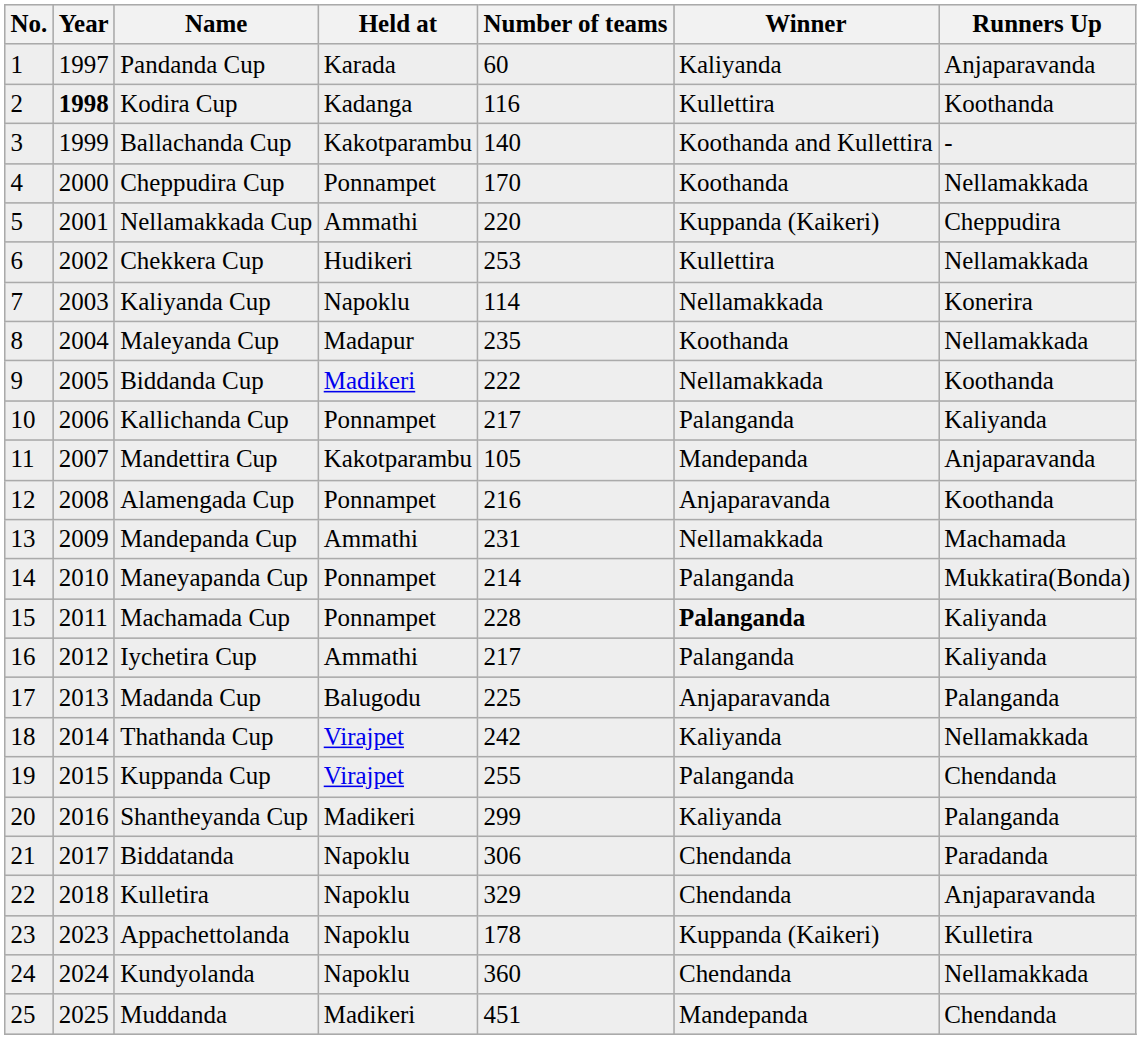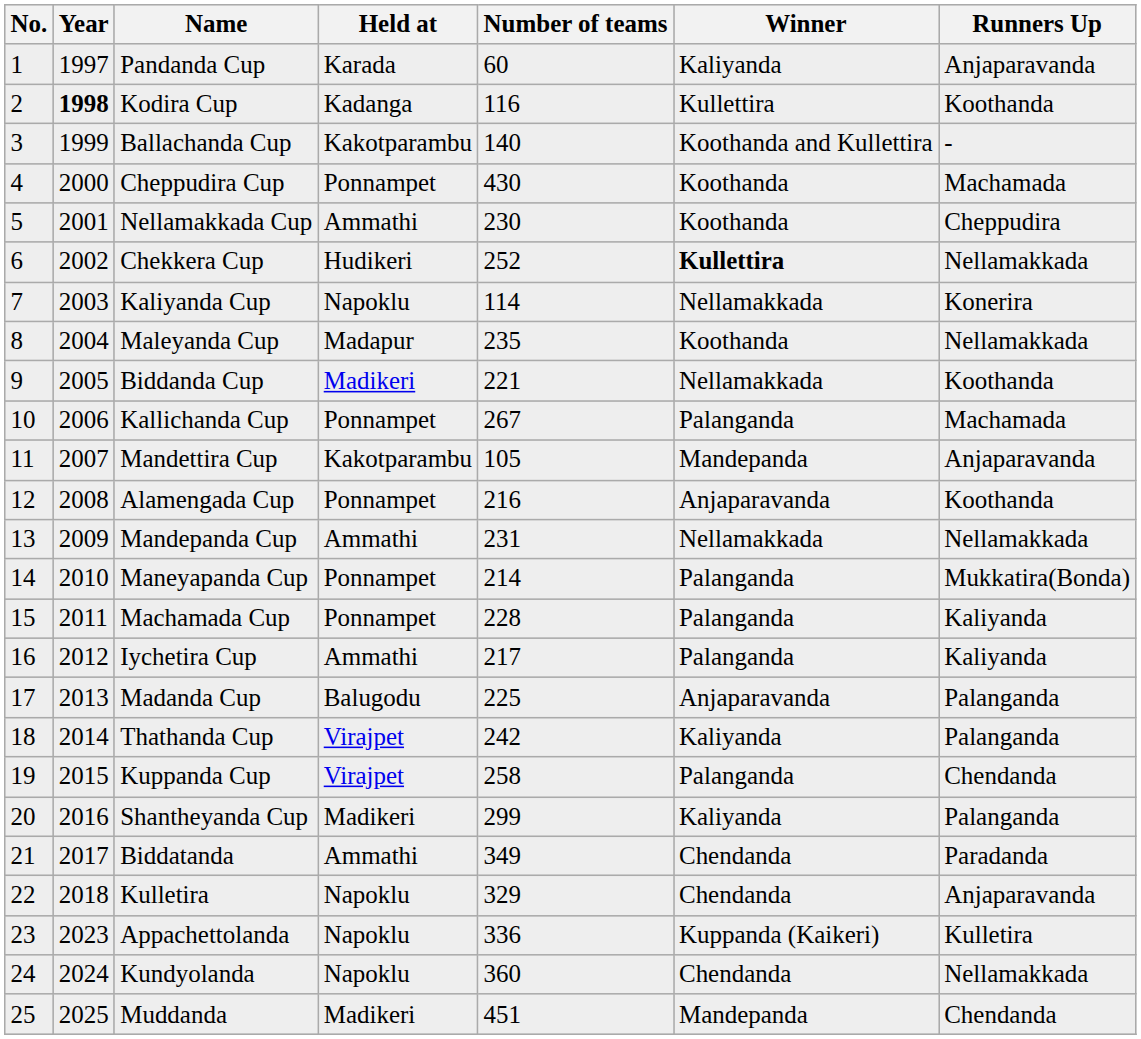 <table class="wikitable sortable" border="0" bgcolor="#F5F5F5">
 <tr>
 <th>No.</th>
 <th>Year</th>
 <th>Name</th>
 <th>Held at</th>
 <th>Number of teams</th>
 <th>Winner</th>
 <th>Runners Up</th>
 </tr>
 <tr bgcolor=#eeeeee>
 <td>1</td>
 <td>1997</td>
 <td>Pandanda Cup</td>
 <td>Karada</td>
 <td>60</td>
 <td>Kaliyanda</td>
 <td>Anjaparavanda</td>
 </tr>
 <tr bgcolor=#eeeeee>
 <td>2</td>
 <td><strong>1998</strong></td>
 <td>Kodira Cup</td>
 <td>Kadanga</td>
 <td>116</td>
 <td>Kullettira</td>
 <td>Koothanda</td>
 </tr>
 <tr bgcolor=#eeeeee>
 <td>3</td>
 <td>1999</td>
 <td>Ballachanda Cup</td>
 <td>Kakotparambu</td>
 <td>140</td>
 <td>Koothanda and Kullettira</td>
 <td>-</td>
 </tr>
 <tr bgcolor=#eeeeee>
 <td>4</td>
 <td>2000</td>
 <td>Cheppudira Cup</td>
 <td>Ponnampet</td>
-<td>170</td>
+<td>430</td>
 <td>Koothanda</td>
-<td>Nellamakkada</td>
+<td>Machamada</td>
 </tr>
 <tr bgcolor=#eeeeee>
 <td>5</td>
 <td>2001</td>
 <td>Nellamakkada Cup</td>
 <td>Ammathi</td>
-<td>220</td>
-<td>Kuppanda (Kaikeri)</td>
+<td>230</td>
+<td>Koothanda</td>
 <td>Cheppudira</td>
 </tr>
 <tr bgcolor=#eeeeee>
 <td>6</td>
 <td>2002</td>
 <td>Chekkera Cup</td>
 <td>Hudikeri</td>
-<td>253</td>
-<td>Kullettira</td>
+<td>252</td>
+<td><strong>Kullettira</strong></td>
 <td>Nellamakkada</td>
 </tr>
 <tr bgcolor=#eeeeee>
 <td>7</td>
 <td>2003</td>
 <td>Kaliyanda Cup</td>
 <td>Napoklu</td>
 <td>114</td>
 <td>Nellamakkada</td>
 <td>Konerira</td>
 </tr>
 <tr bgcolor=#eeeeee>
 <td>8</td>
 <td>2004</td>
 <td>Maleyanda Cup</td>
 <td>Madapur</td>
 <td>235</td>
 <td>Koothanda</td>
 <td>Nellamakkada</td>
 </tr>
 <tr bgcolor=#eeeeee>
 <td>9</td>
 <td>2005</td>
 <td>Biddanda Cup</td>
 <td><a href='#'>Madikeri</a></td>
-<td>222</td>
+<td>221</td>
 <td>Nellamakkada</td>
 <td>Koothanda</td>
 </tr>
 <tr bgcolor=#eeeeee>
 <td>10</td>
 <td>2006</td>
 <td>Kallichanda Cup</td>
 <td>Ponnampet</td>
-<td>217</td>
+<td>267</td>
 <td>Palanganda</td>
-<td>Kaliyanda</td>
+<td>Machamada</td>
 </tr>
 <tr bgcolor=#eeeeee>
 <td>11</td>
 <td>2007</td>
 <td>Mandettira Cup</td>
 <td>Kakotparambu</td>
 <td>105</td>
 <td>Mandepanda</td>
 <td>Anjaparavanda</td>
 </tr>
 <tr bgcolor=#eeeeee>
 <td>12</td>
 <td>2008</td>
 <td>Alamengada Cup</td>
 <td>Ponnampet</td>
 <td>216</td>
 <td>Anjaparavanda</td>
 <td>Koothanda</td>
 </tr>
 <tr bgcolor=#eeeeee>
 <td>13</td>
 <td>2009</td>
 <td>Mandepanda Cup</td>
 <td>Ammathi</td>
 <td>231</td>
 <td>Nellamakkada</td>
-<td>Machamada</td>
+<td>Nellamakkada</td>
 </tr>
 <tr bgcolor=#eeeeee>
 <td>14</td>
 <td>2010</td>
 <td>Maneyapanda Cup </td>
 <td>Ponnampet</td>
 <td>214</td>
 <td>Palanganda</td>
 <td>Mukkatira(Bonda)</td>
 </tr>
 <tr bgcolor=#eeeeee>
 <td>15</td>
 <td>2011</td>
 <td>Machamada Cup </td>
 <td>Ponnampet</td>
 <td>228</td>
-<td><strong>Palanganda</strong></td>
+<td>Palanganda</td>
 <td>Kaliyanda</td>
 </tr>
 <tr bgcolor=#eeeeee>
 <td>16</td>
 <td>2012</td>
 <td>Iychetira Cup</td>
 <td>Ammathi</td>
 <td>217</td>
 <td>Palanganda</td>
 <td>Kaliyanda</td>
 </tr>
 <tr bgcolor=#eeeeee>
 <td>17</td>
 <td>2013</td>
 <td>Madanda Cup</td>
 <td>Balugodu</td>
 <td>225</td>
 <td>Anjaparavanda</td>
 <td>Palanganda</td>
 </tr>
 <tr bgcolor=#eeeeee>
 <td>18</td>
 <td>2014</td>
 <td>Thathanda Cup</td>
 <td><a href='#'>Virajpet</a></td>
 <td>242</td>
 <td>Kaliyanda</td>
-<td>Nellamakkada</td>
+<td>Palanganda</td>
 </tr>
 <tr bgcolor=#eeeeee>
 <td>19</td>
 <td>2015</td>
 <td>Kuppanda Cup</td>
 <td><a href='#'>Virajpet</a></td>
-<td>255</td>
+<td>258</td>
 <td>Palanganda</td>
 <td>Chendanda</td>
 </tr>
 <tr bgcolor=#eeeeee>
 <td>20</td>
 <td>2016</td>
 <td>Shantheyanda Cup</td>
 <td>Madikeri</td>
 <td>299</td>
 <td>Kaliyanda</td>
 <td>Palanganda</td>
 </tr>
 <tr bgcolor=#eeeeee>
 <td>21</td>
 <td>2017</td>
 <td>Biddatanda</td>
-<td>Napoklu</td>
-<td>306</td>
+<td>Ammathi</td>
+<td>349</td>
 <td>Chendanda</td>
 <td>Paradanda</td>
 </tr>
 <tr bgcolor=#eeeeee>
 <td>22</td>
 <td>2018</td>
 <td>Kulletira</td>
 <td>Napoklu</td>
 <td>329</td>
 <td>Chendanda</td>
 <td>Anjaparavanda</td>
 </tr>
 <tr bgcolor=#eeeeee>
 <td>23</td>
 <td>2023</td>
 <td>Appachettolanda</td>
 <td>Napoklu</td>
-<td>178</td>
+<td>336</td>
 <td>Kuppanda (Kaikeri)</td>
 <td>Kulletira</td>
 </tr>
 <tr bgcolor=#eeeeee>
 <td>24</td>
 <td>2024</td>
 <td>Kundyolanda</td>
 <td>Napoklu</td>
 <td>360</td>
 <td>Chendanda</td>
 <td>Nellamakkada</td>
 </tr>
 <tr bgcolor=#eeeeee>
 <td>25</td>
 <td>2025</td>
 <td>Muddanda</td>
 <td>Madikeri</td>
 <td>451</td>
 <td>Mandepanda</td>
 <td>Chendanda</td>
 </tr>
 <tr bgcolor=#eeeeee>
 </tr>
 </table>
